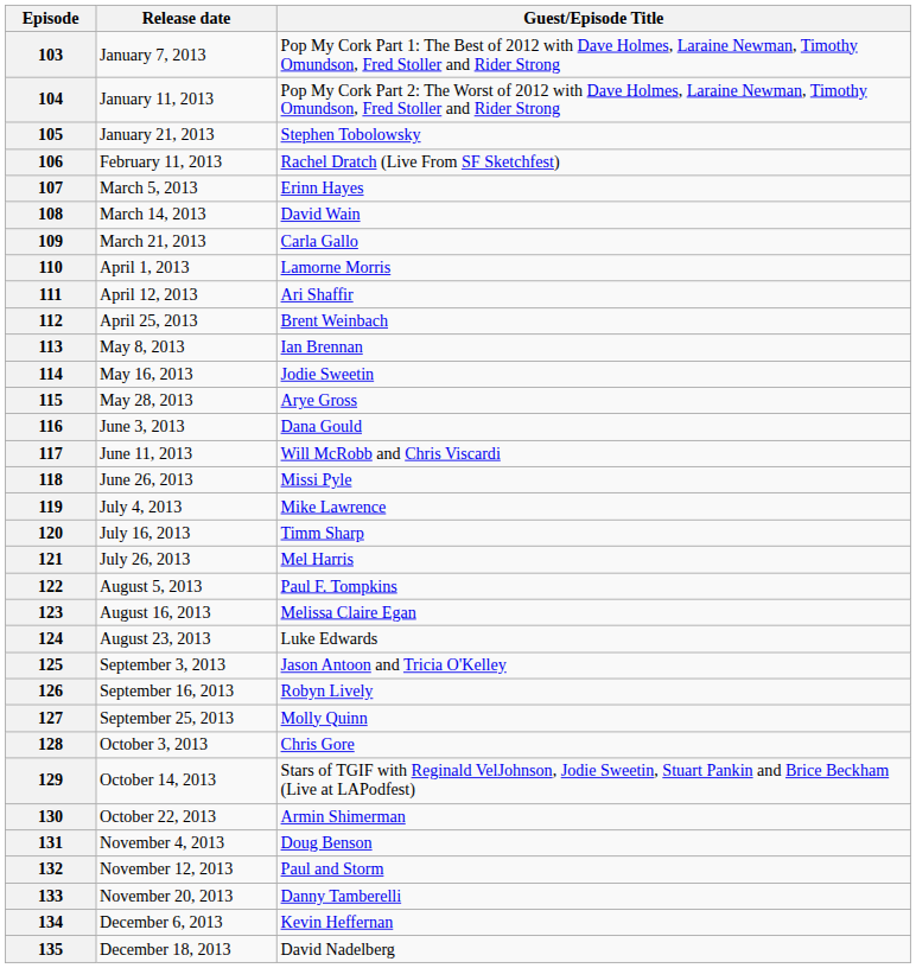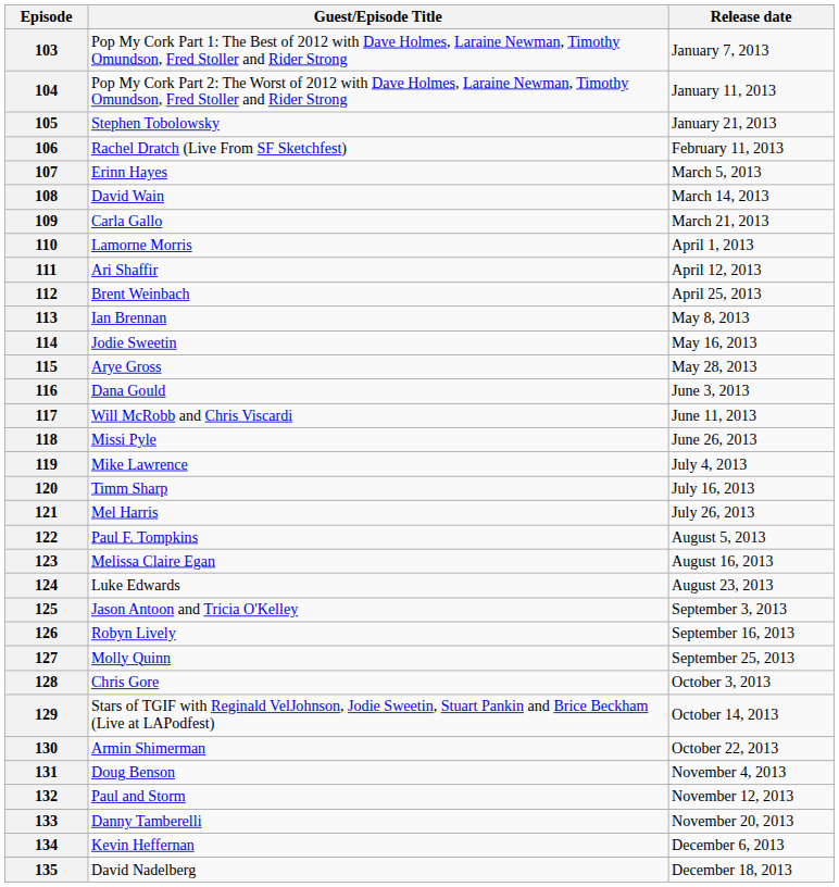 <table class="wikitable sortable">
 <tr>
 <th style="width:10%;">Episode</th>
+<th style="width:70%;">Guest/Episode Title</th>
 <th style="width:20%;">Release date</th>
-<th style="width:70%;">Guest/Episode Title</th>
 </tr>
 <tr>
 <th>103</th>
+<td>Pop My Cork Part 1: The Best of 2012 with <a href='#'>Dave Holmes</a>, <a href='#'>Laraine Newman</a>, <a href='#'>Timothy Omundson</a>, <a href='#'>Fred Stoller</a> and <a href='#'>Rider Strong</a></td>
 <td>January 7, 2013</td>
-<td>Pop My Cork Part 1: The Best of 2012 with <a href='#'>Dave Holmes</a>, <a href='#'>Laraine Newman</a>, <a href='#'>Timothy Omundson</a>, <a href='#'>Fred Stoller</a> and <a href='#'>Rider Strong</a></td>
 </tr>
 <tr>
 <th>104</th>
+<td>Pop My Cork Part 2: The Worst of 2012 with <a href='#'>Dave Holmes</a>, <a href='#'>Laraine Newman</a>, <a href='#'>Timothy Omundson</a>, <a href='#'>Fred Stoller</a> and <a href='#'>Rider Strong</a></td>
 <td>January 11, 2013</td>
-<td>Pop My Cork Part 2: The Worst of 2012 with <a href='#'>Dave Holmes</a>, <a href='#'>Laraine Newman</a>, <a href='#'>Timothy Omundson</a>, <a href='#'>Fred Stoller</a> and <a href='#'>Rider Strong</a></td>
 </tr>
 <tr>
 <th>105</th>
+<td><a href='#'>Stephen Tobolowsky</a></td>
 <td>January 21, 2013</td>
-<td><a href='#'>Stephen Tobolowsky</a></td>
 </tr>
 <tr>
 <th>106</th>
+<td><a href='#'>Rachel Dratch</a> (Live From <a href='#'>SF Sketchfest</a>)</td>
 <td>February 11, 2013</td>
-<td><a href='#'>Rachel Dratch</a> (Live From <a href='#'>SF Sketchfest</a>)</td>
 </tr>
 <tr>
 <th>107</th>
+<td><a href='#'>Erinn Hayes</a></td>
 <td>March 5, 2013</td>
-<td><a href='#'>Erinn Hayes</a></td>
 </tr>
 <tr>
 <th>108</th>
+<td><a href='#'>David Wain</a></td>
 <td>March 14, 2013</td>
-<td><a href='#'>David Wain</a></td>
 </tr>
 <tr>
 <th>109</th>
+<td><a href='#'>Carla Gallo</a></td>
 <td>March 21, 2013</td>
-<td><a href='#'>Carla Gallo</a></td>
 </tr>
 <tr>
 <th>110</th>
+<td><a href='#'>Lamorne Morris</a></td>
 <td>April 1, 2013</td>
-<td><a href='#'>Lamorne Morris</a></td>
 </tr>
 <tr>
 <th>111</th>
+<td><a href='#'>Ari Shaffir</a></td>
 <td>April 12, 2013</td>
-<td><a href='#'>Ari Shaffir</a></td>
 </tr>
 <tr>
 <th>112</th>
+<td><a href='#'>Brent Weinbach</a></td>
 <td>April 25, 2013</td>
-<td><a href='#'>Brent Weinbach</a></td>
 </tr>
 <tr>
 <th>113</th>
+<td><a href='#'>Ian Brennan</a></td>
 <td>May 8, 2013</td>
-<td><a href='#'>Ian Brennan</a></td>
 </tr>
 <tr>
 <th>114</th>
+<td><a href='#'>Jodie Sweetin</a></td>
 <td>May 16, 2013</td>
-<td><a href='#'>Jodie Sweetin</a></td>
 </tr>
 <tr>
 <th>115</th>
+<td><a href='#'>Arye Gross</a></td>
 <td>May 28, 2013</td>
-<td><a href='#'>Arye Gross</a></td>
 </tr>
 <tr>
 <th>116</th>
+<td><a href='#'>Dana Gould</a></td>
 <td>June 3, 2013</td>
-<td><a href='#'>Dana Gould</a></td>
 </tr>
 <tr>
 <th>117</th>
+<td><a href='#'>Will McRobb</a> and <a href='#'>Chris Viscardi</a></td>
 <td>June 11, 2013</td>
-<td><a href='#'>Will McRobb</a> and <a href='#'>Chris Viscardi</a></td>
 </tr>
 <tr>
 <th>118</th>
+<td><a href='#'>Missi Pyle</a></td>
 <td>June 26, 2013</td>
-<td><a href='#'>Missi Pyle</a></td>
 </tr>
 <tr>
 <th>119</th>
+<td><a href='#'>Mike Lawrence</a></td>
 <td>July 4, 2013</td>
-<td><a href='#'>Mike Lawrence</a></td>
 </tr>
 <tr>
 <th>120</th>
+<td><a href='#'>Timm Sharp</a></td>
 <td>July 16, 2013</td>
-<td><a href='#'>Timm Sharp</a></td>
 </tr>
 <tr>
 <th>121</th>
+<td><a href='#'>Mel Harris</a></td>
 <td>July 26, 2013</td>
-<td><a href='#'>Mel Harris</a></td>
 </tr>
 <tr>
 <th>122</th>
+<td><a href='#'>Paul F. Tompkins</a></td>
 <td>August 5, 2013</td>
-<td><a href='#'>Paul F. Tompkins</a></td>
 </tr>
 <tr>
 <th>123</th>
+<td><a href='#'>Melissa Claire Egan</a></td>
 <td>August 16, 2013</td>
-<td><a href='#'>Melissa Claire Egan</a></td>
 </tr>
 <tr>
 <th>124</th>
+<td>Luke Edwards</td>
 <td>August 23, 2013</td>
-<td>Luke Edwards</td>
 </tr>
 <tr>
 <th>125</th>
+<td><a href='#'>Jason Antoon</a> and <a href='#'>Tricia O'Kelley</a></td>
 <td>September 3, 2013</td>
-<td><a href='#'>Jason Antoon</a> and <a href='#'>Tricia O'Kelley</a></td>
 </tr>
 <tr>
 <th>126</th>
+<td><a href='#'>Robyn Lively</a></td>
 <td>September 16, 2013</td>
-<td><a href='#'>Robyn Lively</a></td>
 </tr>
 <tr>
 <th>127</th>
+<td><a href='#'>Molly Quinn</a></td>
 <td>September 25, 2013</td>
-<td><a href='#'>Molly Quinn</a></td>
 </tr>
 <tr>
 <th>128</th>
+<td><a href='#'>Chris Gore</a></td>
 <td>October 3, 2013</td>
-<td><a href='#'>Chris Gore</a></td>
 </tr>
 <tr>
 <th>129</th>
+<td>Stars of TGIF with <a href='#'>Reginald VelJohnson</a>, <a href='#'>Jodie Sweetin</a>, <a href='#'>Stuart Pankin</a> and <a href='#'>Brice Beckham</a> (Live at LAPodfest)</td>
 <td>October 14, 2013</td>
-<td>Stars of TGIF with <a href='#'>Reginald VelJohnson</a>, <a href='#'>Jodie Sweetin</a>, <a href='#'>Stuart Pankin</a> and <a href='#'>Brice Beckham</a> (Live at LAPodfest)</td>
 </tr>
 <tr>
 <th>130</th>
+<td><a href='#'>Armin Shimerman</a></td>
 <td>October 22, 2013</td>
-<td><a href='#'>Armin Shimerman</a></td>
 </tr>
 <tr>
 <th>131</th>
+<td><a href='#'>Doug Benson</a></td>
 <td>November 4, 2013</td>
-<td><a href='#'>Doug Benson</a></td>
 </tr>
 <tr>
 <th>132</th>
+<td><a href='#'>Paul and Storm</a></td>
 <td>November 12, 2013</td>
-<td><a href='#'>Paul and Storm</a></td>
 </tr>
 <tr>
 <th>133</th>
+<td><a href='#'>Danny Tamberelli</a></td>
 <td>November 20, 2013</td>
-<td><a href='#'>Danny Tamberelli</a></td>
 </tr>
 <tr>
 <th>134</th>
+<td><a href='#'>Kevin Heffernan</a></td>
 <td>December 6, 2013</td>
-<td><a href='#'>Kevin Heffernan</a></td>
 </tr>
 <tr>
 <th>135</th>
+<td>David Nadelberg</td>
 <td>December 18, 2013</td>
-<td>David Nadelberg</td>
 </tr>
 </table>
